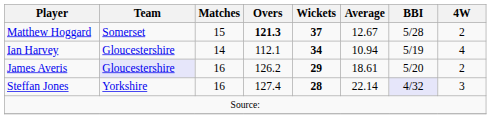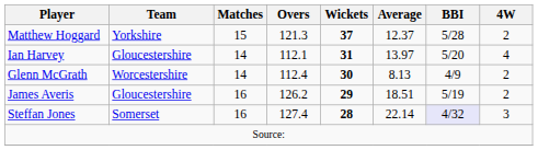 <table class="wikitable" style="text-align:center;">
 <tr>
 <th width=125>Player</th>
 <th width=125>Team</th>
 <th width=60>Matches</th>
 <th width=60>Overs</th>
 <th width=60>Wickets</th>
 <th width=60>Average</th>
 <th width=60>BBI</th>
 <th width=60>4W</th>
 </tr>
 <tr>
 <td align="left"><a href='#'>Matthew Hoggard</a></td>
-<td align="left"><a href='#'>Somerset</a></td>
+<td align="left"><a href='#'>Yorkshire</a></td>
 <td>15</td>
-<td><strong>121.3</strong></td>
+<td>121.3</td>
 <td><strong>37</strong></td>
-<td>12.67</td>
+<td>12.37</td>
 <td>5/28</td>
 <td>2</td>
 </tr>
 <tr>
 <td align="left"><a href='#'>Ian Harvey</a></td>
 <td align="left"><a href='#'>Gloucestershire</a></td>
 <td>14</td>
 <td>112.1</td>
-<td><strong>34</strong></td>
-<td>10.94</td>
-<td>5/19</td>
+<td><strong>31</strong></td>
+<td>13.97</td>
+<td>5/20</td>
 <td>4</td>
 </tr>
 <tr>
+<td align="left"><a href='#'>Glenn McGrath</a></td>
+<td align="left"><a href='#'>Worcestershire</a></td>
+<td>14</td>
+<td>112.4</td>
+<td><strong>30</strong></td>
+<td>8.13</td>
+<td>4/9</td>
+<td>2</td>
+</tr>
+<tr>
 <td align="left"><a href='#'>James Averis</a></td>
-<td align="left" style="background: lavender;"><a href='#'>Gloucestershire</a></td>
+<td align="left"><a href='#'>Gloucestershire</a></td>
 <td>16</td>
 <td>126.2</td>
 <td><strong>29</strong></td>
-<td>18.61</td>
-<td>5/20</td>
+<td>18.51</td>
+<td>5/19</td>
 <td>2</td>
 </tr>
 <tr>
 <td align="left"><a href='#'>Steffan Jones</a></td>
-<td align="left"><a href='#'>Yorkshire</a></td>
+<td align="left"><a href='#'>Somerset</a></td>
 <td>16</td>
 <td>127.4</td>
 <td><strong>28</strong></td>
 <td>22.14</td>
 <td style="background: lavender;">4/32</td>
 <td>3</td>
 </tr>
 <tr>
 <td colspan=8><small>Source:</small></td>
 </tr>
 <tr>
 </tr>
 </table>
